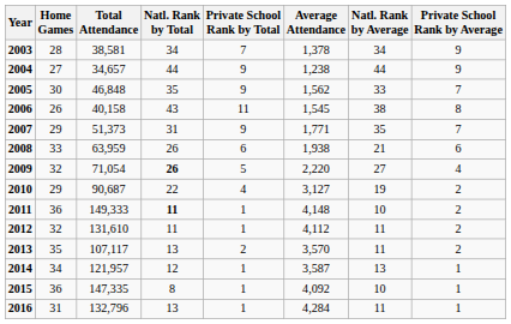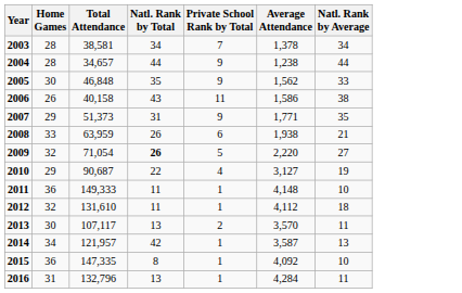 <table class="wikitable" border="1" style="font-size:90%;">
 <tr>
 <th><strong>Year</strong></th>
 <th>Home<br>Games</th>
 <th>Total<br>Attendance</th>
 <th>Natl. Rank<br>by Total</th>
 <th>Private School<br>Rank by Total</th>
 <th>Average<br>Attendance</th>
 <th>Natl. Rank<br>by Average</th>
-<th>Private School<br>Rank by Average</th>
 </tr>
 <tr align="center">
 <td><strong>2003</strong></td>
 <td>28</td>
 <td>38,581</td>
 <td>34</td>
 <td>7</td>
 <td>1,378</td>
 <td>34</td>
-<td>9</td>
 </tr>
 <tr align="center">
 <td><strong>2004</strong></td>
-<td>27</td>
+<td>28</td>
 <td>34,657</td>
 <td>44</td>
 <td>9</td>
 <td>1,238</td>
 <td>44</td>
-<td>9</td>
 </tr>
 <tr align="center">
 <td><strong>2005</strong></td>
 <td>30</td>
 <td>46,848</td>
 <td>35</td>
 <td>9</td>
 <td>1,562</td>
 <td>33</td>
-<td>7</td>
 </tr>
 <tr align="center">
 <td><strong>2006</strong></td>
 <td>26</td>
 <td>40,158</td>
 <td>43</td>
 <td>11</td>
-<td>1,545</td>
+<td>1,586</td>
 <td>38</td>
-<td>8</td>
 </tr>
 <tr align="center">
 <td><strong>2007</strong></td>
 <td>29</td>
 <td>51,373</td>
 <td>31</td>
 <td>9</td>
 <td>1,771</td>
 <td>35</td>
-<td>7</td>
 </tr>
 <tr align="center">
 <td><strong>2008</strong></td>
 <td>33</td>
 <td>63,959</td>
 <td>26</td>
 <td>6</td>
 <td>1,938</td>
 <td>21</td>
-<td>6</td>
 </tr>
 <tr align="center">
 <td><strong>2009</strong></td>
 <td>32</td>
 <td>71,054</td>
 <td><strong>26</strong></td>
 <td>5</td>
 <td>2,220</td>
 <td>27</td>
-<td>4</td>
 </tr>
 <tr align="center">
 <td><strong>2010</strong></td>
 <td>29</td>
 <td>90,687</td>
 <td>22</td>
 <td>4</td>
 <td>3,127</td>
 <td>19</td>
-<td>2</td>
 </tr>
 <tr align="center">
 <td><strong>2011</strong></td>
 <td>36</td>
 <td>149,333</td>
-<td><strong>11</strong></td>
+<td>11</td>
 <td>1</td>
 <td>4,148</td>
 <td>10</td>
-<td>2</td>
 </tr>
 <tr align="center">
 <td><strong>2012</strong></td>
 <td>32</td>
 <td>131,610</td>
 <td>11</td>
 <td>1</td>
 <td>4,112</td>
-<td>11</td>
-<td>2</td>
+<td>18</td>
 </tr>
 <tr align="center">
 <td><strong>2013</strong></td>
-<td>35</td>
+<td>30</td>
 <td>107,117</td>
 <td>13</td>
 <td>2</td>
 <td>3,570</td>
 <td>11</td>
-<td>2</td>
 </tr>
 <tr align="center">
 <td><strong>2014</strong></td>
 <td>34</td>
 <td>121,957</td>
-<td>12</td>
+<td>42</td>
 <td>1</td>
 <td>3,587</td>
 <td>13</td>
-<td>1</td>
 </tr>
 <tr align="center">
 <td><strong>2015</strong></td>
 <td>36</td>
 <td>147,335</td>
 <td>8</td>
 <td>1</td>
 <td>4,092</td>
 <td>10</td>
-<td>1</td>
 </tr>
 <tr align="center">
 <td><strong>2016</strong></td>
 <td>31</td>
 <td>132,796</td>
 <td>13</td>
 <td>1</td>
 <td>4,284</td>
 <td>11</td>
-<td>1</td>
 </tr>
 </table>
